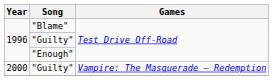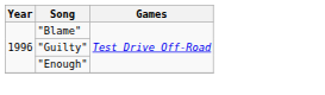 <table class="wikitable">
 <tr>
 <th>Year</th>
 <th>Song</th>
 <th>Games</th>
 </tr>
 <tr>
 <td rowspan="3">1996</td>
 <td>"Blame"</td>
 <td rowspan="3"><em><a href='#'>Test Drive Off-Road</a></em></td>
 </tr>
 <tr>
 <td>"Guilty"</td>
 </tr>
 <tr>
 <td>"Enough"</td>
 </tr>
 <tr>
-<td>2000</td>
-<td>"Guilty"</td>
-<td><em><a href='#'>Vampire: The Masquerade – Redemption</a></em></td>
-</tr>
-<tr>
 </tr>
 </table>
